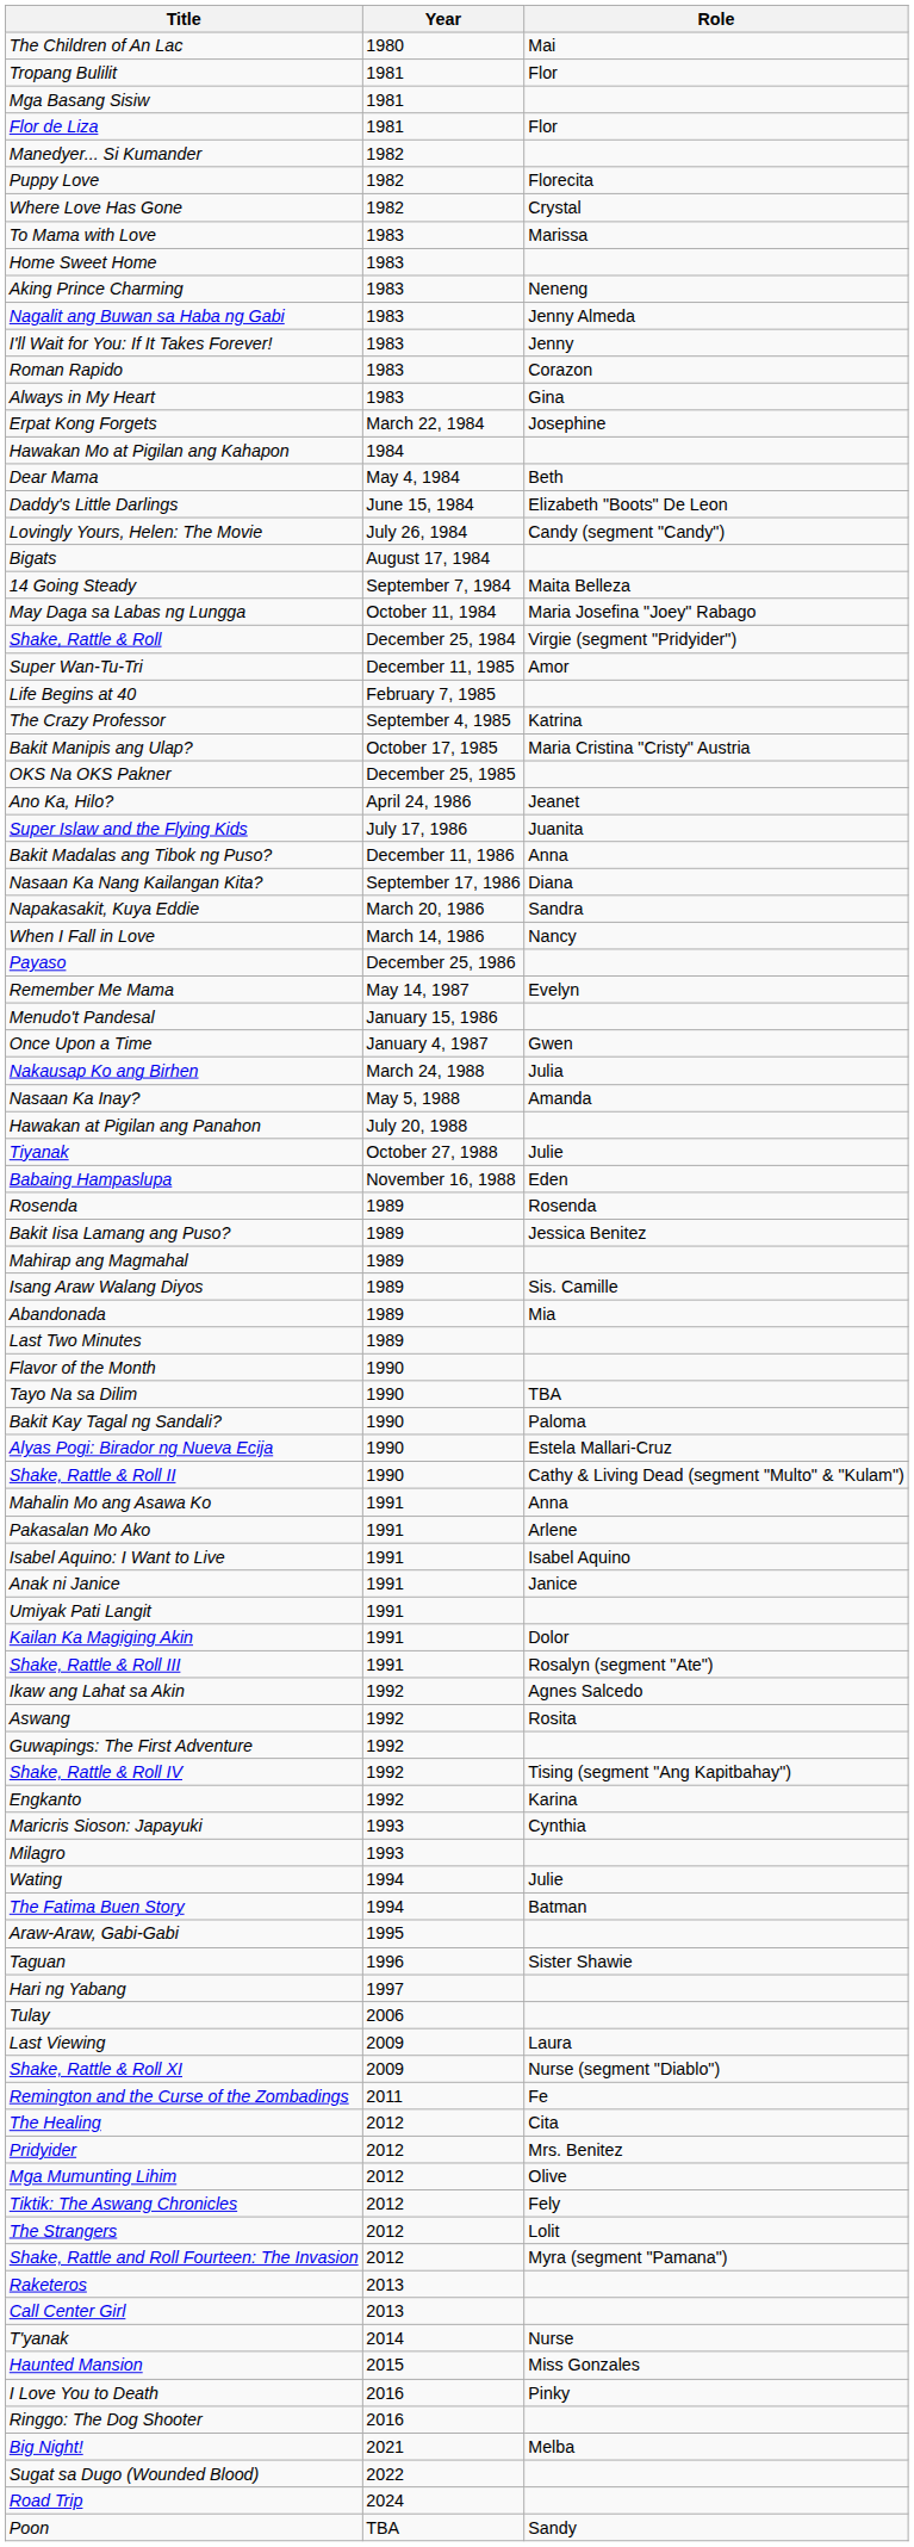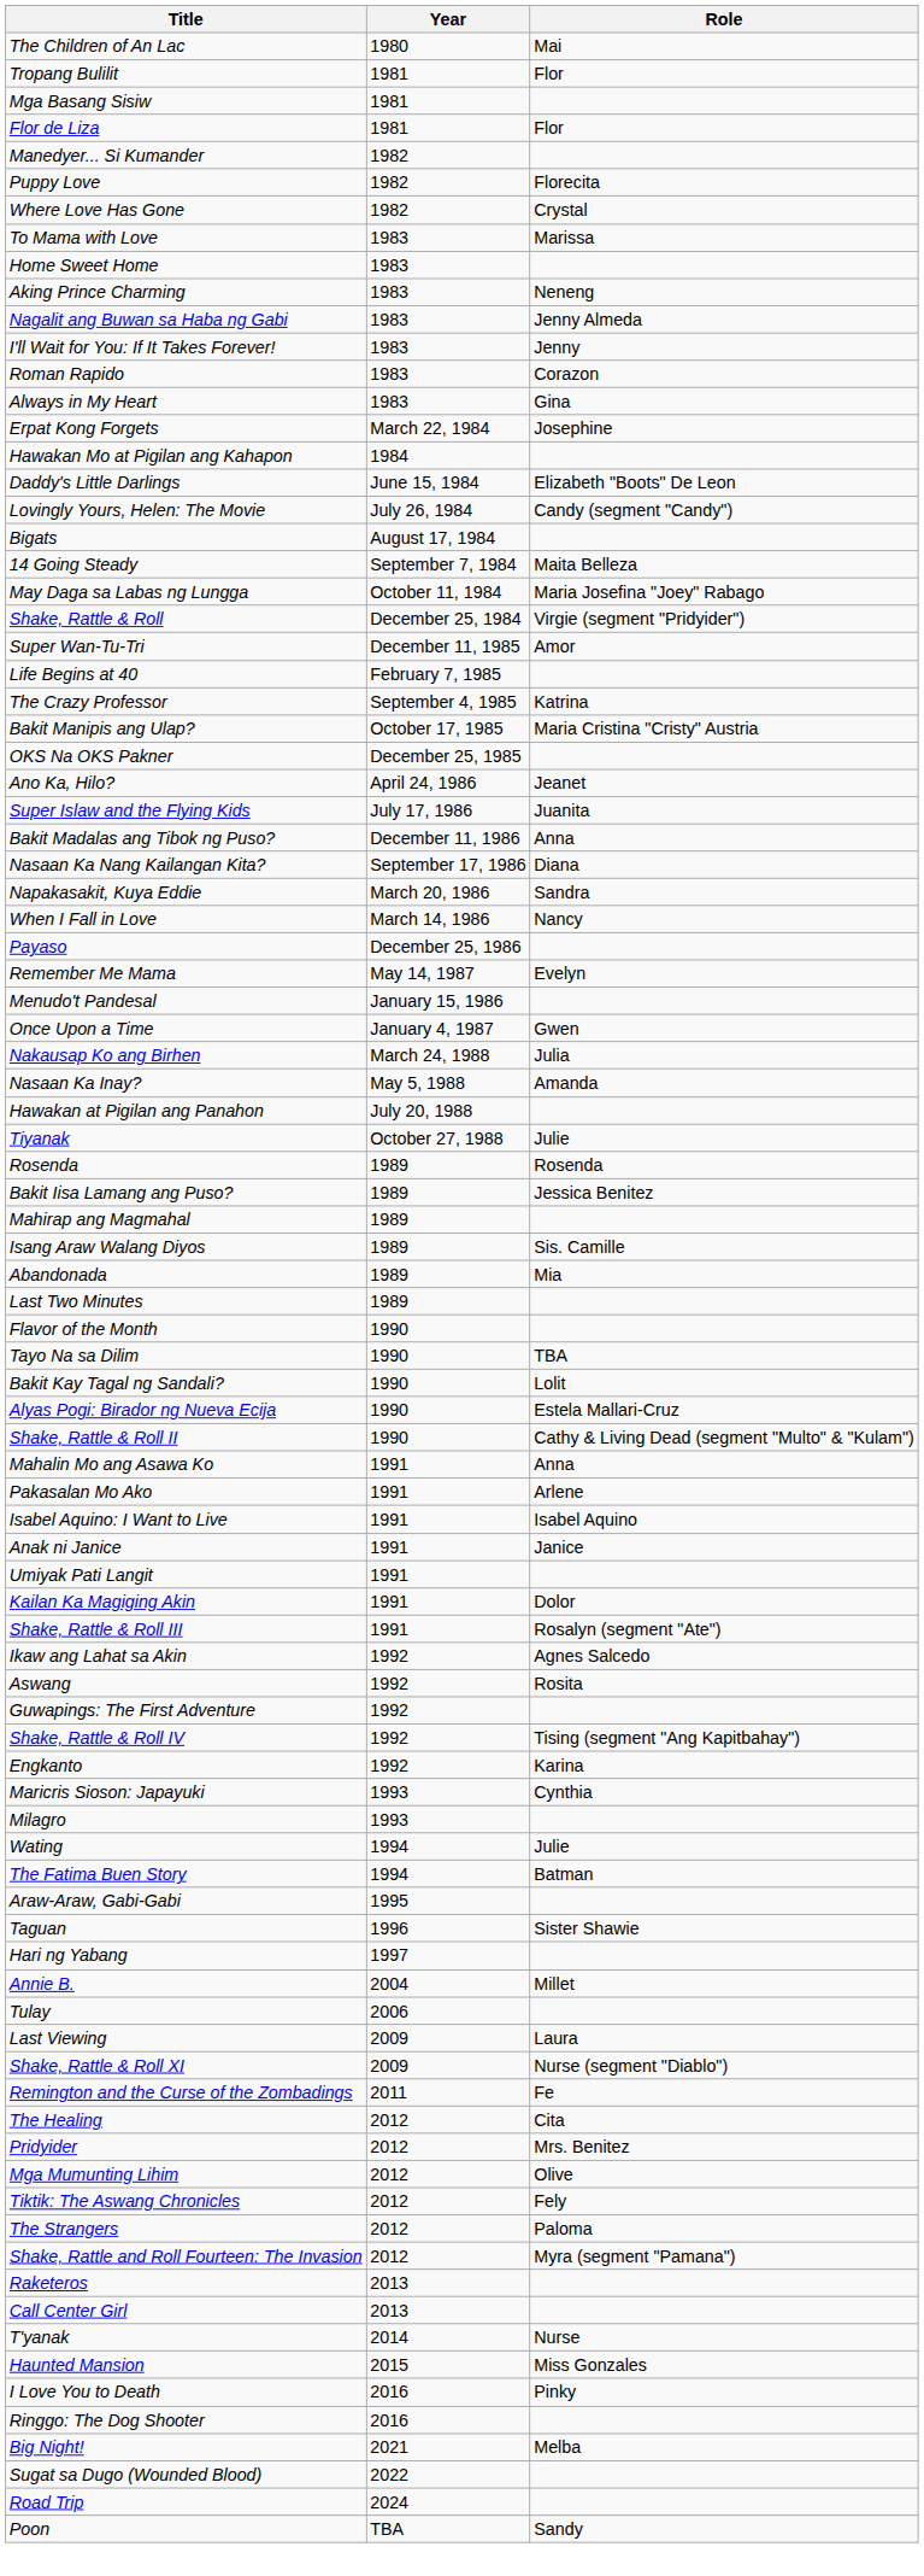 <table class="wikitable" style="font-size: 95%;">
 <tr>
 <th>Title</th>
 <th>Year</th>
 <th>Role</th>
 </tr>
 <tr>
 <td><em>The Children of An Lac</em></td>
 <td>1980</td>
 <td>Mai</td>
 </tr>
 <tr>
 <td><em>Tropang Bulilit</em></td>
 <td>1981</td>
 <td>Flor</td>
 </tr>
 <tr>
 <td><em>Mga Basang Sisiw</em></td>
 <td>1981</td>
 <td></td>
 </tr>
 <tr>
 <td><em><a href='#'>Flor de Liza</a></em></td>
 <td>1981</td>
 <td>Flor</td>
 </tr>
 <tr>
 <td><em>Manedyer... Si Kumander</em></td>
 <td>1982</td>
 <td></td>
 </tr>
 <tr>
 <td><em>Puppy Love</em></td>
 <td>1982</td>
 <td>Florecita</td>
 </tr>
 <tr>
 <td><em>Where Love Has Gone</em></td>
 <td>1982</td>
 <td>Crystal</td>
 </tr>
 <tr>
 <td><em>To Mama with Love</em></td>
 <td>1983</td>
 <td>Marissa</td>
 </tr>
 <tr>
 <td><em>Home Sweet Home</em></td>
 <td>1983</td>
 <td></td>
 </tr>
 <tr>
 <td><em>Aking Prince Charming</em></td>
 <td>1983</td>
 <td>Neneng</td>
 </tr>
 <tr>
 <td><em><a href='#'>Nagalit ang Buwan sa Haba ng Gabi</a></em></td>
 <td>1983</td>
 <td>Jenny Almeda</td>
 </tr>
 <tr>
 <td><em>I'll Wait for You: If It Takes Forever!</em></td>
 <td>1983</td>
 <td>Jenny</td>
 </tr>
 <tr>
 <td><em>Roman Rapido</em></td>
 <td>1983</td>
 <td>Corazon</td>
 </tr>
 <tr>
 <td><em>Always in My Heart</em></td>
 <td>1983</td>
 <td>Gina</td>
 </tr>
 <tr>
 <td><em>Erpat Kong Forgets</em></td>
 <td>March 22, 1984</td>
 <td>Josephine</td>
 </tr>
 <tr>
 <td><em>Hawakan Mo at Pigilan ang Kahapon</em></td>
 <td>1984</td>
 <td></td>
-</tr>
-<tr>
-<td><em>Dear Mama</em></td>
-<td>May 4, 1984</td>
-<td>Beth</td>
 </tr>
 <tr>
 <td><em>Daddy's Little Darlings</em></td>
 <td>June 15, 1984</td>
 <td>Elizabeth "Boots" De Leon</td>
 </tr>
 <tr>
 <td><em>Lovingly Yours, Helen: The Movie</em></td>
 <td>July 26, 1984</td>
 <td>Candy (segment "Candy")</td>
 </tr>
 <tr>
 <td><em>Bigats</em></td>
 <td>August 17, 1984</td>
 <td></td>
 </tr>
 <tr>
 <td><em>14 Going Steady</em></td>
 <td>September 7, 1984</td>
 <td>Maita Belleza</td>
 </tr>
 <tr>
 <td><em>May Daga sa Labas ng Lungga</em></td>
 <td>October 11, 1984</td>
 <td>Maria Josefina "Joey" Rabago</td>
 </tr>
 <tr>
 <td><em><a href='#'>Shake, Rattle & Roll</a></em></td>
 <td>December 25, 1984</td>
 <td>Virgie (segment "Pridyider")</td>
 </tr>
 <tr>
 <td><em>Super Wan-Tu-Tri</em></td>
 <td>December 11, 1985</td>
 <td>Amor</td>
 </tr>
 <tr>
 <td><em>Life Begins at 40</em></td>
 <td>February 7, 1985</td>
 <td></td>
 </tr>
 <tr>
 <td><em>The Crazy Professor</em></td>
 <td>September 4, 1985</td>
 <td>Katrina</td>
 </tr>
 <tr>
 <td><em>Bakit Manipis ang Ulap?</em></td>
 <td>October 17, 1985</td>
 <td>Maria Cristina "Cristy" Austria</td>
 </tr>
 <tr>
 <td><em>OKS Na OKS Pakner</em></td>
 <td>December 25, 1985</td>
 <td></td>
 </tr>
 <tr>
 <td><em>Ano Ka, Hilo?</em></td>
 <td>April 24, 1986</td>
 <td>Jeanet</td>
 </tr>
 <tr>
 <td><em><a href='#'>Super Islaw and the Flying Kids</a></em></td>
 <td>July 17, 1986</td>
 <td>Juanita</td>
 </tr>
 <tr>
 <td><em>Bakit Madalas ang Tibok ng Puso?</em></td>
 <td>December 11, 1986</td>
 <td>Anna</td>
 </tr>
 <tr>
 <td><em>Nasaan Ka Nang Kailangan Kita?</em></td>
 <td>September 17, 1986</td>
 <td>Diana</td>
 </tr>
 <tr>
 <td><em>Napakasakit, Kuya Eddie</em></td>
 <td>March 20, 1986</td>
 <td>Sandra</td>
 </tr>
 <tr>
 <td><em>When I Fall in Love</em></td>
 <td>March 14, 1986</td>
 <td>Nancy</td>
 </tr>
 <tr>
 <td><em><a href='#'>Payaso</a></em></td>
 <td>December 25, 1986</td>
 <td></td>
 </tr>
 <tr>
 <td><em>Remember Me Mama</em></td>
 <td>May 14, 1987</td>
 <td>Evelyn</td>
 </tr>
 <tr>
 <td><em>Menudo't Pandesal</em></td>
 <td>January 15, 1986</td>
 <td></td>
 </tr>
 <tr>
 <td><em>Once Upon a Time</em></td>
 <td>January 4, 1987</td>
 <td>Gwen</td>
 </tr>
 <tr>
 <td><em><a href='#'>Nakausap Ko ang Birhen</a></em></td>
 <td>March 24, 1988</td>
 <td>Julia</td>
 </tr>
 <tr>
 <td><em>Nasaan Ka Inay?</em></td>
 <td>May 5, 1988</td>
 <td>Amanda</td>
 </tr>
 <tr>
 <td><em>Hawakan at Pigilan ang Panahon</em></td>
 <td>July 20, 1988</td>
 <td></td>
 </tr>
 <tr>
 <td><em><a href='#'>Tiyanak</a></em></td>
 <td>October 27, 1988</td>
 <td>Julie</td>
 </tr>
 <tr>
-<td><em><a href='#'>Babaing Hampaslupa</a></em></td>
-<td>November 16, 1988</td>
-<td>Eden</td>
-</tr>
-<tr>
 <td><em>Rosenda</em></td>
 <td>1989</td>
 <td>Rosenda</td>
 </tr>
 <tr>
 <td><em>Bakit Iisa Lamang ang Puso?</em></td>
 <td>1989</td>
 <td>Jessica Benitez</td>
 </tr>
 <tr>
 <td><em>Mahirap ang Magmahal</em></td>
 <td>1989</td>
 <td></td>
 </tr>
 <tr>
 <td><em>Isang Araw Walang Diyos</em></td>
 <td>1989</td>
 <td>Sis. Camille</td>
 </tr>
 <tr>
 <td><em>Abandonada</em></td>
 <td>1989</td>
 <td>Mia</td>
 </tr>
 <tr>
 <td><em>Last Two Minutes</em></td>
 <td>1989</td>
 <td></td>
 </tr>
 <tr>
 <td><em>Flavor of the Month</em></td>
 <td>1990</td>
 <td></td>
 </tr>
 <tr>
 <td><em>Tayo Na sa Dilim</em></td>
 <td>1990</td>
 <td>TBA </td>
 </tr>
 <tr>
 <td><em>Bakit Kay Tagal ng Sandali?</em></td>
 <td>1990</td>
-<td>Paloma</td>
+<td>Lolit</td>
 </tr>
 <tr>
 <td><em><a href='#'>Alyas Pogi: Birador ng Nueva Ecija</a></em></td>
 <td>1990</td>
 <td>Estela Mallari-Cruz</td>
 </tr>
 <tr>
 <td><em><a href='#'>Shake, Rattle & Roll II</a></em></td>
 <td>1990</td>
 <td>Cathy & Living Dead (segment "Multo" & "Kulam")</td>
 </tr>
 <tr>
 <td><em>Mahalin Mo ang Asawa Ko</em></td>
 <td>1991</td>
 <td>Anna</td>
 </tr>
 <tr>
 <td><em>Pakasalan Mo Ako</em></td>
 <td>1991</td>
 <td>Arlene</td>
 </tr>
 <tr>
 <td><em>Isabel Aquino: I Want to Live</em></td>
 <td>1991</td>
 <td>Isabel Aquino</td>
 </tr>
 <tr>
 <td><em>Anak ni Janice</em></td>
 <td>1991</td>
 <td>Janice</td>
 </tr>
 <tr>
 <td><em>Umiyak Pati Langit</em></td>
 <td>1991</td>
 <td></td>
 </tr>
 <tr>
 <td><em><a href='#'>Kailan Ka Magiging Akin</a></em></td>
 <td>1991</td>
 <td>Dolor</td>
 </tr>
 <tr>
 <td><em><a href='#'>Shake, Rattle & Roll III</a></em></td>
 <td>1991</td>
 <td>Rosalyn (segment "Ate")</td>
 </tr>
 <tr>
 <td><em>Ikaw ang Lahat sa Akin</em></td>
 <td>1992</td>
 <td>Agnes Salcedo</td>
 </tr>
 <tr>
 <td><em>Aswang</em></td>
 <td>1992</td>
 <td>Rosita</td>
 </tr>
 <tr>
 <td><em>Guwapings: The First Adventure</em></td>
 <td>1992</td>
 <td></td>
 </tr>
 <tr>
 <td><em><a href='#'>Shake, Rattle & Roll IV</a></em></td>
 <td>1992</td>
 <td>Tising (segment "Ang Kapitbahay")</td>
 </tr>
 <tr>
 <td><em>Engkanto</em></td>
 <td>1992</td>
 <td>Karina</td>
 </tr>
 <tr>
 <td><em>Maricris Sioson: Japayuki</em></td>
 <td>1993</td>
 <td>Cynthia</td>
 </tr>
 <tr>
 <td><em>Milagro</em> </td>
 <td>1993</td>
 <td></td>
 </tr>
 <tr>
 <td><em>Wating</em></td>
 <td>1994</td>
 <td>Julie</td>
 </tr>
 <tr>
 <td><em><a href='#'>The Fatima Buen Story</a></em></td>
 <td>1994</td>
 <td>Batman</td>
 </tr>
 <tr>
 <td><em>Araw-Araw, Gabi-Gabi</em></td>
 <td>1995</td>
 <td></td>
 </tr>
 <tr>
 <td><em>Taguan</em></td>
 <td>1996</td>
 <td>Sister Shawie</td>
 </tr>
 <tr>
 <td><em>Hari ng Yabang</em></td>
 <td>1997</td>
 <td></td>
 </tr>
 <tr>
+<td><em><a href='#'>Annie B.</a></em></td>
+<td>2004</td>
+<td>Millet</td>
+</tr>
+<tr>
 <td><em>Tulay</em></td>
 <td>2006</td>
 <td></td>
 </tr>
 <tr>
 <td><em>Last Viewing</em></td>
 <td>2009</td>
 <td>Laura</td>
 </tr>
 <tr>
 <td><em><a href='#'>Shake, Rattle & Roll XI</a></em></td>
 <td>2009</td>
 <td>Nurse (segment "Diablo")</td>
 </tr>
 <tr>
 <td><em><a href='#'>Remington and the Curse of the Zombadings</a></em></td>
 <td>2011</td>
 <td>Fe</td>
 </tr>
 <tr>
 <td><em><a href='#'>The Healing</a></em></td>
 <td>2012</td>
 <td>Cita</td>
 </tr>
 <tr>
 <td><em><a href='#'>Pridyider</a></em></td>
 <td>2012</td>
 <td>Mrs. Benitez</td>
 </tr>
 <tr>
 <td><em><a href='#'>Mga Mumunting Lihim</a></em></td>
 <td>2012</td>
 <td>Olive</td>
 </tr>
 <tr>
 <td><em><a href='#'>Tiktik: The Aswang Chronicles</a></em></td>
 <td>2012</td>
 <td>Fely</td>
 </tr>
 <tr>
 <td><em><a href='#'>The Strangers</a></em></td>
 <td>2012</td>
-<td>Lolit</td>
+<td>Paloma</td>
 </tr>
 <tr>
 <td><em><a href='#'>Shake, Rattle and Roll Fourteen: The Invasion</a></em></td>
 <td>2012</td>
 <td>Myra (segment "Pamana")</td>
 </tr>
 <tr>
 <td><em><a href='#'>Raketeros</a></em></td>
 <td>2013</td>
 <td></td>
 </tr>
 <tr>
 <td><em><a href='#'>Call Center Girl</a></em></td>
 <td>2013</td>
 <td></td>
 </tr>
 <tr>
 <td><em>T'yanak</em></td>
 <td>2014</td>
 <td>Nurse</td>
 </tr>
 <tr>
 <td><em><a href='#'>Haunted Mansion</a></em></td>
 <td>2015</td>
 <td>Miss Gonzales</td>
 </tr>
 <tr>
 <td><em>I Love You to Death</em></td>
 <td>2016</td>
 <td>Pinky</td>
 </tr>
 <tr>
 <td><em>Ringgo: The Dog Shooter</em></td>
 <td>2016</td>
 <td></td>
 </tr>
 <tr>
 <td><em><a href='#'>Big Night!</a></em></td>
 <td>2021</td>
 <td>Melba</td>
 </tr>
 <tr>
 <td><em>Sugat sa Dugo (Wounded Blood)</em></td>
 <td>2022</td>
 <td></td>
 </tr>
 <tr>
 <td><em><a href='#'>Road Trip</a></em></td>
 <td>2024</td>
 <td></td>
 </tr>
 <tr>
 <td><em>Poon</em></td>
 <td>TBA</td>
 <td>Sandy</td>
 </tr>
 </table>
